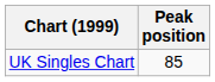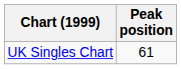 <table class="wikitable sortable">
 <tr>
 <th>Chart (1999)</th>
 <th>Peak<br>position</th>
 </tr>
 <tr>
 <td align="left"><a href='#'>UK Singles Chart</a></td>
-<td style="text-align:center;">85</td>
+<td style="text-align:center;">61</td>
 </tr>
 </table>
